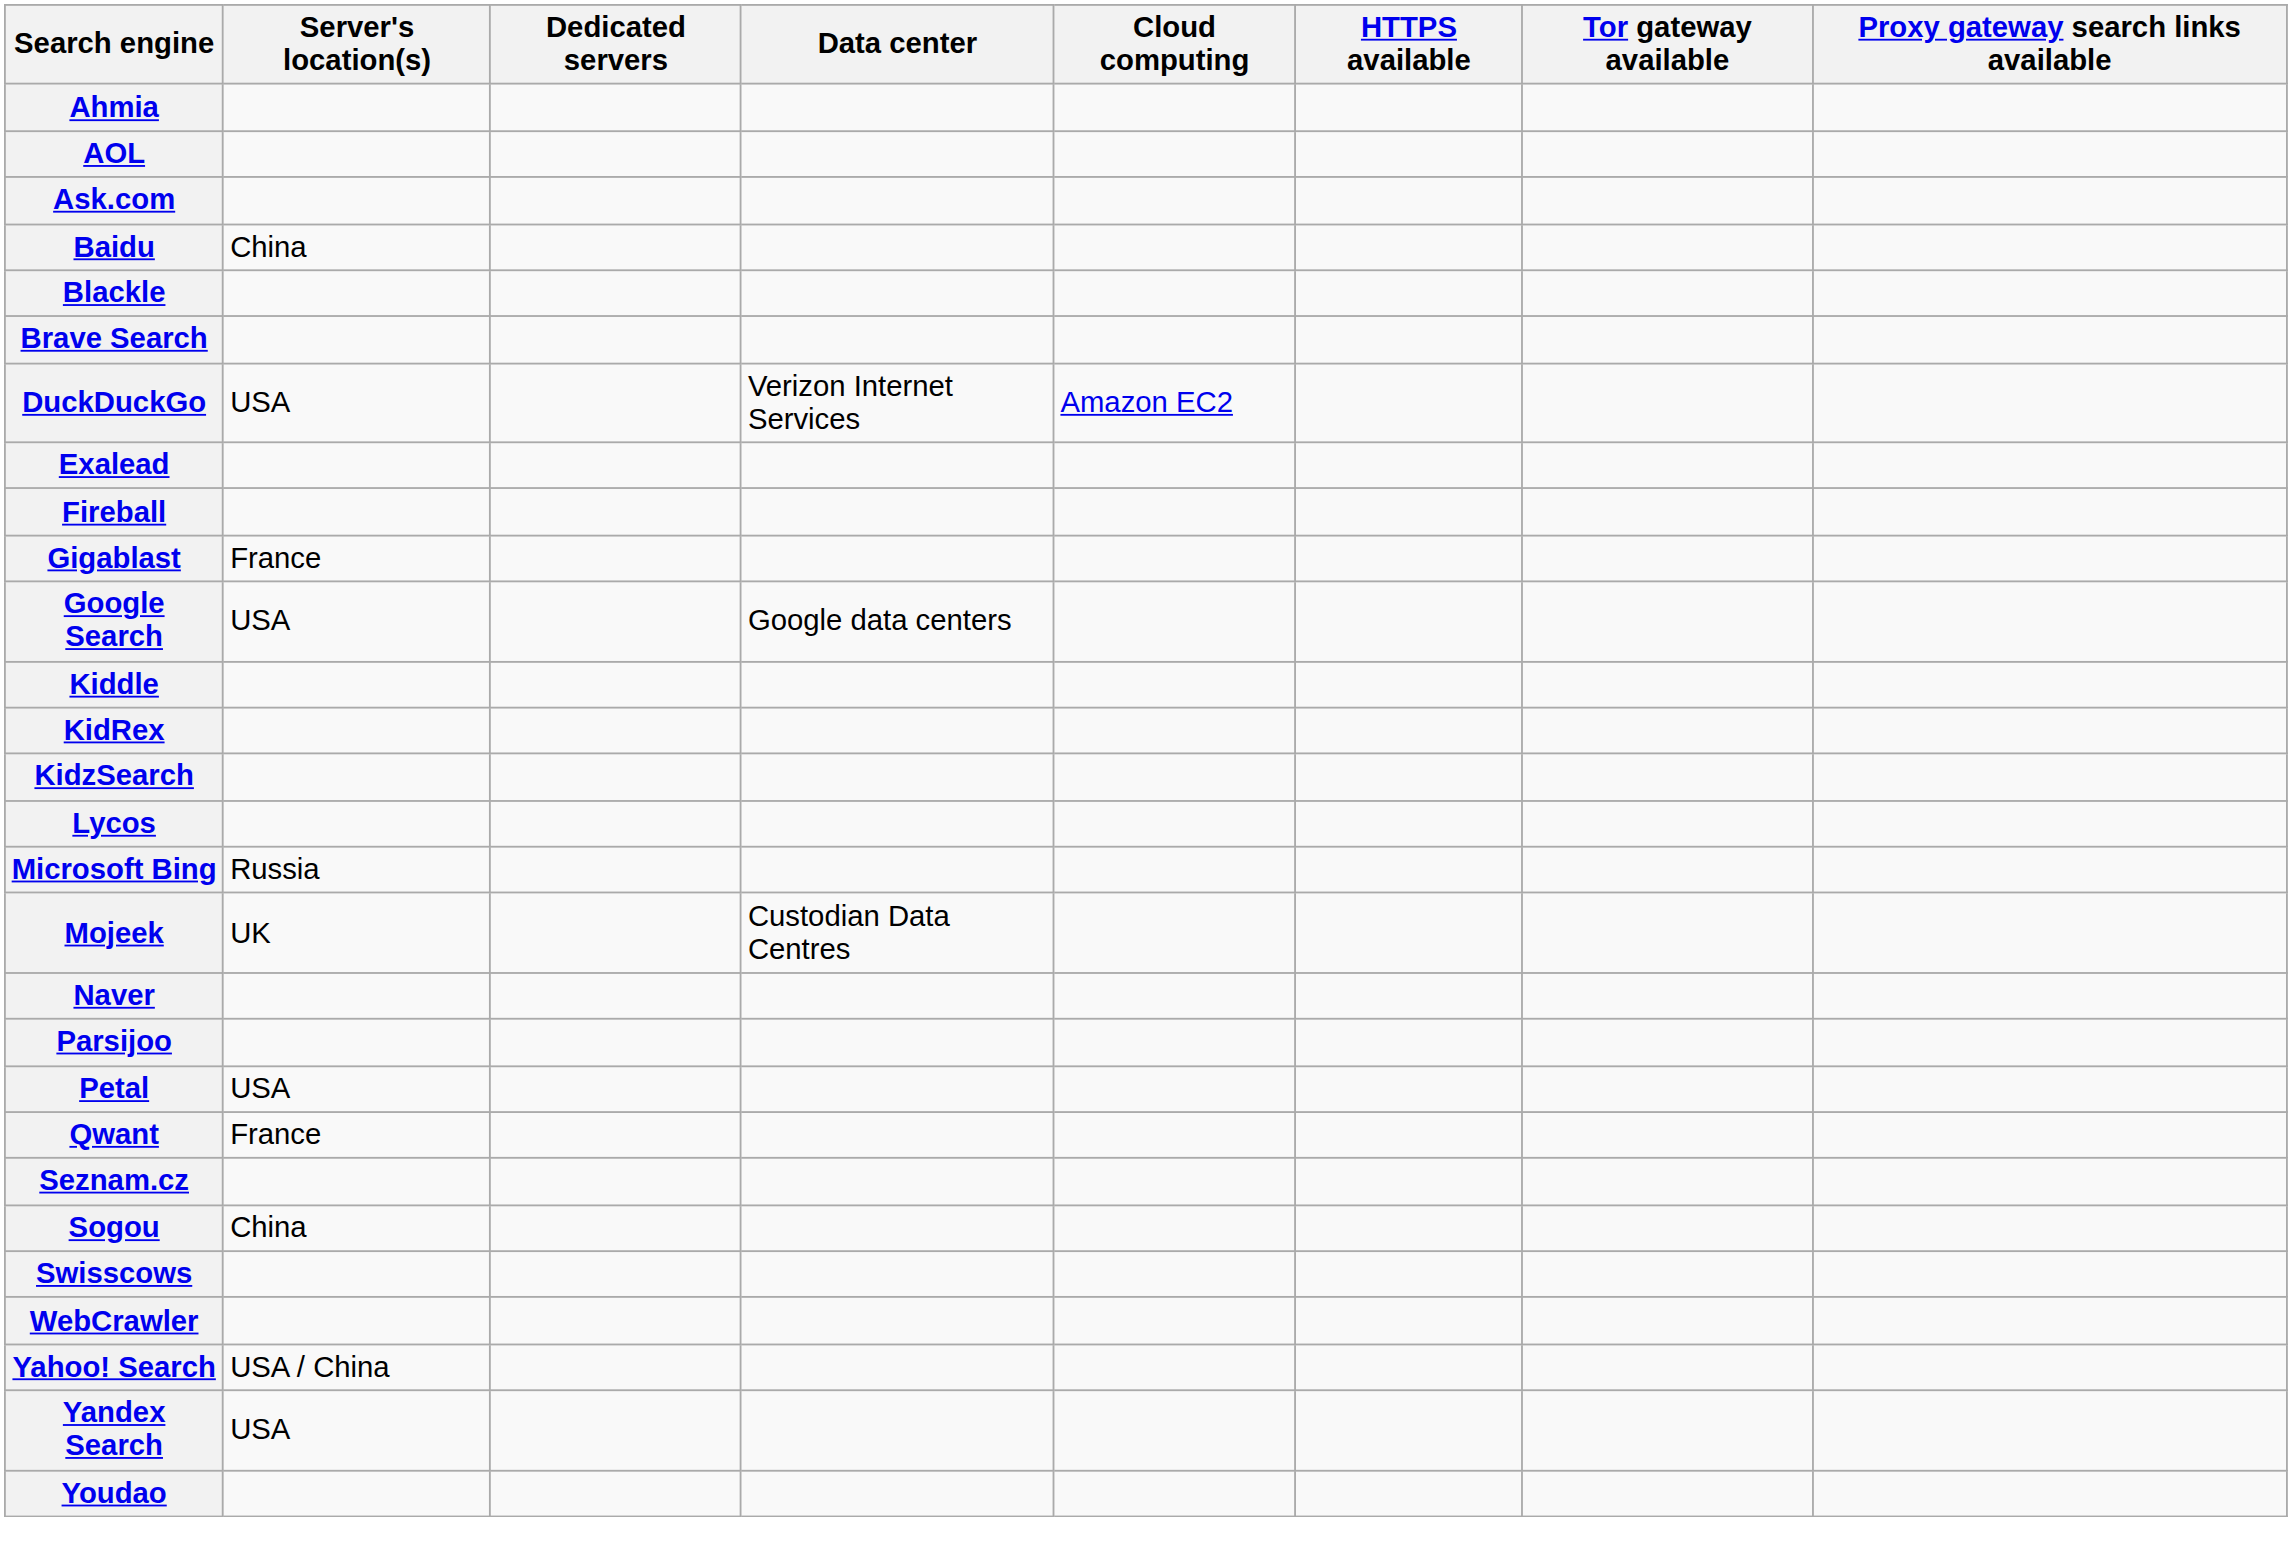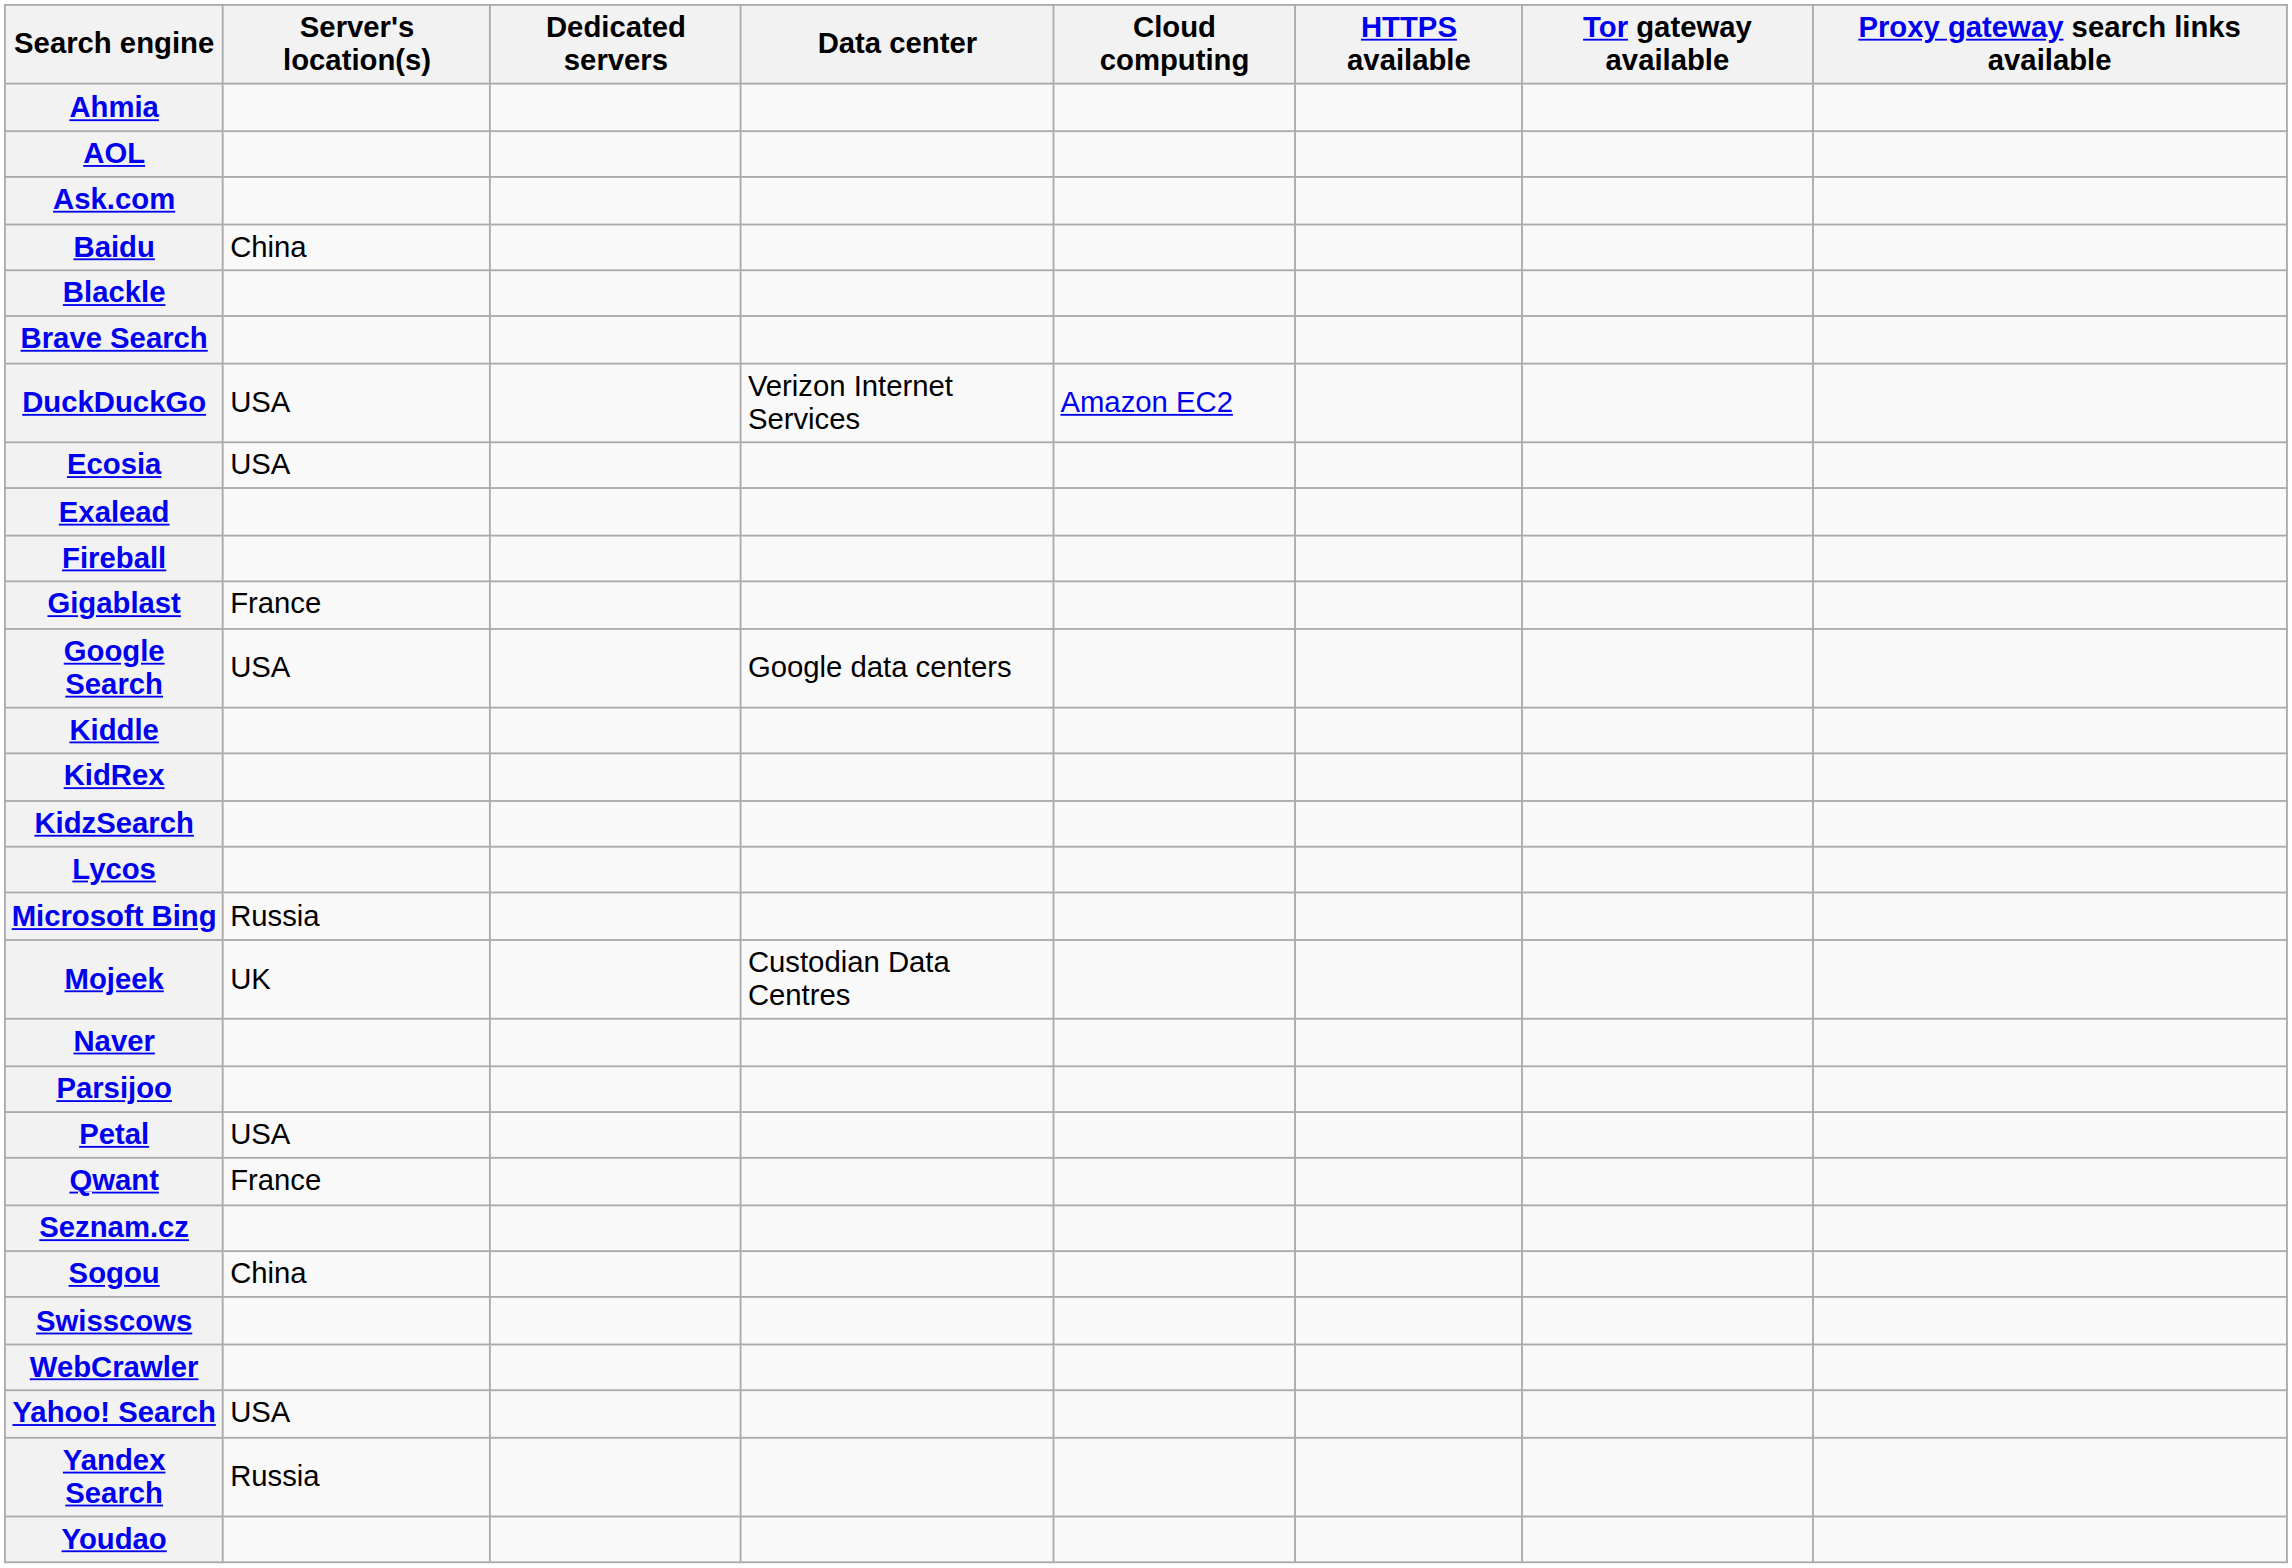 <table class="wikitable sortable">
 <tr>
 <th>Search engine</th>
 <th>Server's location(s)</th>
 <th>Dedicated servers</th>
 <th>Data center</th>
 <th>Cloud computing</th>
 <th><a href='#'>HTTPS</a> available</th>
 <th><a href='#'>Tor</a> gateway available</th>
 <th><a href='#'>Proxy gateway</a> search links available</th>
 </tr>
 <tr>
 <th><a href='#'>Ahmia</a></th>
 <td></td>
 <td></td>
 <td></td>
 <td></td>
 <td></td>
 <td></td>
 <td></td>
 </tr>
 <tr>
 <th><a href='#'>AOL</a></th>
 <td></td>
 <td></td>
 <td></td>
 <td></td>
 <td></td>
 <td></td>
 <td></td>
 </tr>
 <tr>
 <th><a href='#'>Ask.com</a></th>
 <td></td>
 <td></td>
 <td></td>
 <td></td>
 <td></td>
 <td></td>
 <td></td>
 </tr>
 <tr>
 <th><a href='#'>Baidu</a></th>
 <td>China</td>
 <td></td>
 <td></td>
 <td></td>
 <td></td>
 <td></td>
 <td></td>
 </tr>
 <tr>
 <th><a href='#'>Blackle</a></th>
 <td></td>
 <td></td>
 <td></td>
 <td></td>
 <td></td>
 <td></td>
 <td></td>
 </tr>
 <tr>
 <th><a href='#'>Brave Search</a></th>
 <td></td>
 <td></td>
 <td></td>
 <td></td>
 <td></td>
 <td></td>
 <td></td>
 </tr>
 <tr>
 <th><a href='#'>DuckDuckGo</a></th>
 <td>USA</td>
 <td></td>
 <td>Verizon Internet Services</td>
 <td><a href='#'>Amazon EC2</a></td>
+<td></td>
+<td></td>
+<td></td>
+</tr>
+<tr>
+<th><a href='#'>Ecosia</a></th>
+<td>USA</td>
+<td></td>
+<td></td>
+<td></td>
 <td></td>
 <td></td>
 <td></td>
 </tr>
 <tr>
 <th><a href='#'>Exalead</a></th>
 <td></td>
 <td></td>
 <td></td>
 <td></td>
 <td></td>
 <td></td>
 <td></td>
 </tr>
 <tr>
 <th><a href='#'>Fireball</a></th>
 <td></td>
 <td></td>
 <td></td>
 <td></td>
 <td></td>
 <td></td>
 <td></td>
 </tr>
 <tr>
 <th><a href='#'>Gigablast</a></th>
 <td>France</td>
 <td></td>
 <td></td>
 <td></td>
 <td></td>
 <td></td>
 <td></td>
 </tr>
 <tr>
 <th><a href='#'>Google Search</a></th>
 <td>USA</td>
 <td></td>
 <td>Google data centers</td>
 <td></td>
 <td></td>
 <td></td>
 <td></td>
 </tr>
 <tr>
 <th><a href='#'>Kiddle</a></th>
 <td></td>
 <td></td>
 <td></td>
 <td></td>
 <td></td>
 <td></td>
 <td></td>
 </tr>
 <tr>
 <th><a href='#'>KidRex</a></th>
 <td></td>
 <td></td>
 <td></td>
 <td></td>
 <td></td>
 <td></td>
 <td></td>
 </tr>
 <tr>
 <th><a href='#'>KidzSearch</a></th>
 <td></td>
 <td></td>
 <td></td>
 <td></td>
 <td></td>
 <td></td>
 <td></td>
 </tr>
 <tr>
 <th><a href='#'>Lycos</a></th>
 <td></td>
 <td></td>
 <td></td>
 <td></td>
 <td></td>
 <td></td>
 <td></td>
 </tr>
 <tr>
 <th><a href='#'>Microsoft Bing</a></th>
 <td>Russia</td>
 <td></td>
 <td></td>
 <td></td>
 <td></td>
 <td></td>
 <td></td>
 </tr>
 <tr>
 <th><a href='#'>Mojeek</a></th>
 <td>UK</td>
 <td></td>
 <td>Custodian Data Centres</td>
 <td></td>
 <td></td>
 <td></td>
 <td></td>
 </tr>
 <tr>
 <th><a href='#'>Naver</a></th>
 <td></td>
 <td></td>
 <td></td>
 <td></td>
 <td></td>
 <td></td>
 <td></td>
 </tr>
 <tr>
 <th><a href='#'>Parsijoo</a></th>
 <td></td>
 <td></td>
 <td></td>
 <td></td>
 <td></td>
 <td></td>
 <td></td>
 </tr>
 <tr>
 <th><a href='#'>Petal</a></th>
 <td>USA</td>
 <td></td>
 <td></td>
 <td></td>
 <td></td>
 <td></td>
 <td></td>
 </tr>
 <tr>
 <th><a href='#'>Qwant</a></th>
 <td>France</td>
 <td></td>
 <td></td>
 <td></td>
 <td></td>
 <td></td>
 <td></td>
 </tr>
 <tr>
 <th><a href='#'>Seznam.cz</a></th>
 <td></td>
 <td></td>
 <td></td>
 <td></td>
 <td></td>
 <td></td>
 <td></td>
 </tr>
 <tr>
 <th><a href='#'>Sogou</a></th>
 <td>China</td>
 <td></td>
 <td></td>
 <td></td>
 <td></td>
 <td></td>
 <td></td>
 </tr>
 <tr>
 <th><a href='#'>Swisscows</a></th>
 <td></td>
 <td></td>
 <td></td>
 <td></td>
 <td></td>
 <td></td>
 <td></td>
 </tr>
 <tr>
 <th><a href='#'>WebCrawler</a></th>
 <td></td>
 <td></td>
 <td></td>
 <td></td>
 <td></td>
 <td></td>
 <td></td>
 </tr>
 <tr>
 <th><a href='#'>Yahoo! Search</a></th>
-<td>USA / China</td>
+<td>USA</td>
 <td></td>
 <td></td>
 <td></td>
 <td></td>
 <td></td>
 <td></td>
 </tr>
 <tr>
 <th><a href='#'>Yandex Search</a></th>
-<td>USA</td>
+<td>Russia</td>
 <td></td>
 <td></td>
 <td></td>
 <td></td>
 <td></td>
 <td></td>
 </tr>
 <tr>
 <th><a href='#'>Youdao</a></th>
 <td></td>
 <td></td>
 <td></td>
 <td></td>
 <td></td>
 <td></td>
 </tr>
 </table>
